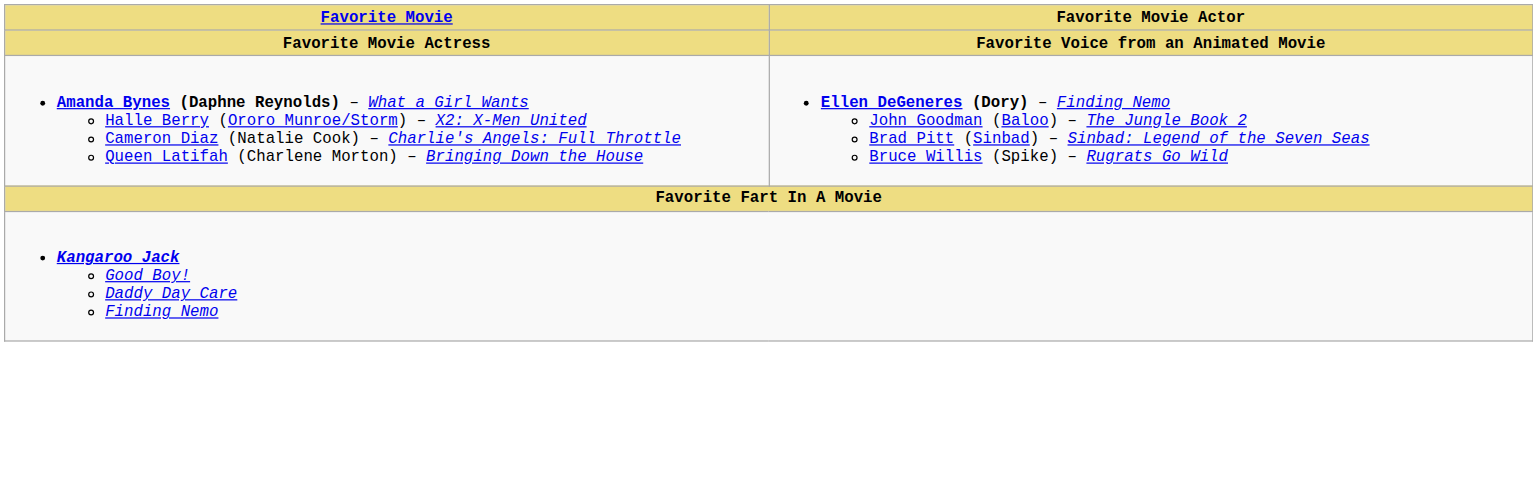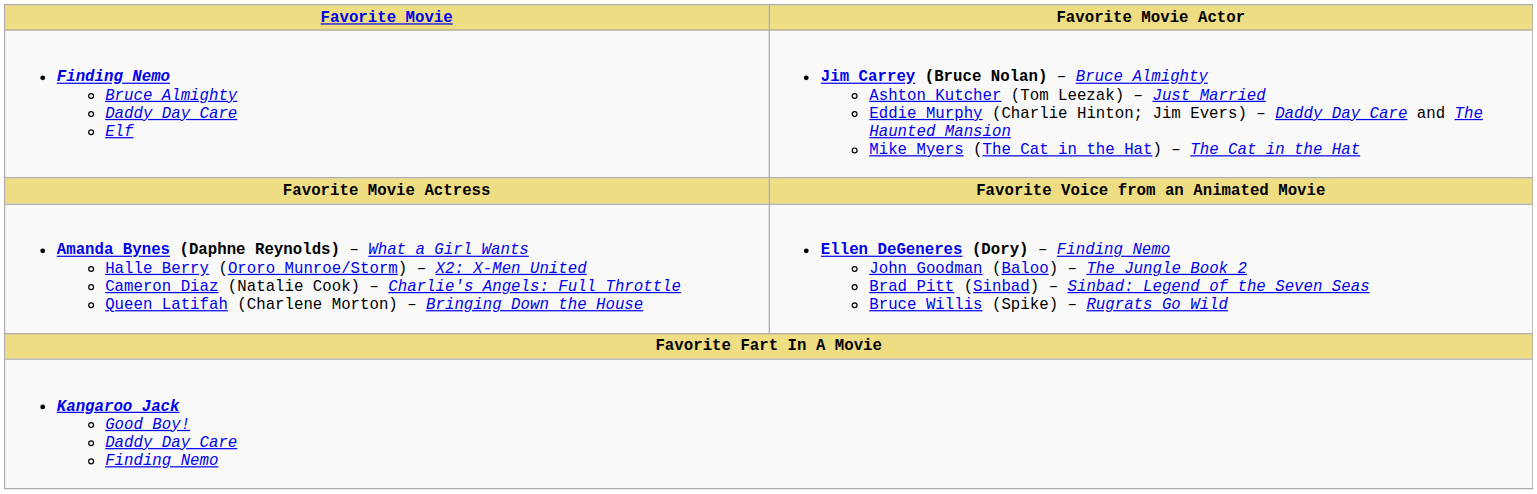 <table class="wikitable" style="width:100%">
 <tr>
 <th style="background:#EEDD82; width:50%"><a href='#'>Favorite Movie</a></th>
 <th style="background:#EEDD82; width:50%">Favorite Movie Actor</th>
+</tr>
+<tr>
+<td valign="top"><br><ul><li><strong><em><a href='#'>Finding Nemo</a></em></strong><ul><li><em><a href='#'>Bruce Almighty</a></em></li><li><em><a href='#'>Daddy Day Care</a></em></li><li><em><a href='#'>Elf</a></em></li></ul></li></ul></td>
+<td valign="top"><br><ul><li><strong><a href='#'>Jim Carrey</a> (Bruce Nolan)</strong> – <em><a href='#'>Bruce Almighty</a></em><ul><li><a href='#'>Ashton Kutcher</a> (Tom Leezak) – <em><a href='#'>Just Married</a></em></li><li><a href='#'>Eddie Murphy</a> (Charlie Hinton; Jim Evers) – <em><a href='#'>Daddy Day Care</a></em> and <em><a href='#'>The Haunted Mansion</a></em></li><li><a href='#'>Mike Myers</a> (<a href='#'>The Cat in the Hat</a>) – <em><a href='#'>The Cat in the Hat</a></em></li></ul></li></ul></td>
 </tr>
 <tr>
 <th style="background:#EEDD82; width:50%">Favorite Movie Actress</th>
 <th style="background:#EEDD82; width:50%">Favorite Voice from an Animated Movie</th>
 </tr>
 <tr>
 <td valign="top"><br><ul><li><strong><a href='#'>Amanda Bynes</a> (Daphne Reynolds)</strong> – <em><a href='#'>What a Girl Wants</a></em><ul><li><a href='#'>Halle Berry</a> (<a href='#'>Ororo Munroe/Storm</a>) – <em><a href='#'>X2: X-Men United</a></em></li><li><a href='#'>Cameron Diaz</a> (Natalie Cook) – <em><a href='#'>Charlie's Angels: Full Throttle</a></em></li><li><a href='#'>Queen Latifah</a> (Charlene Morton) – <em><a href='#'>Bringing Down the House</a></em></li></ul></li></ul></td>
 <td valign="top"><br><ul><li><strong><a href='#'>Ellen DeGeneres</a> (Dory)</strong> – <em><a href='#'>Finding Nemo</a></em><ul><li><a href='#'>John Goodman</a> (<a href='#'>Baloo</a>) – <em><a href='#'>The Jungle Book 2</a></em></li><li><a href='#'>Brad Pitt</a> (<a href='#'>Sinbad</a>) – <em><a href='#'>Sinbad: Legend of the Seven Seas</a></em></li><li><a href='#'>Bruce Willis</a> (Spike) – <em><a href='#'>Rugrats Go Wild</a></em></li></ul></li></ul></td>
 </tr>
 <tr>
 <th style="background:#EEDD82;" colspan="2">Favorite Fart In A Movie</th>
 </tr>
 <tr>
 <td colspan="2" valign="top"><br><ul><li><strong><em><a href='#'>Kangaroo Jack</a></em></strong><ul><li><em><a href='#'>Good Boy!</a></em></li><li><em><a href='#'>Daddy Day Care</a></em></li><li><em><a href='#'>Finding Nemo</a></em></li></ul></li></ul></td>
 </tr>
 </table>
